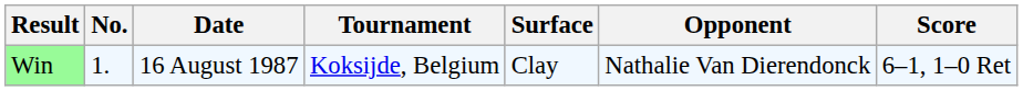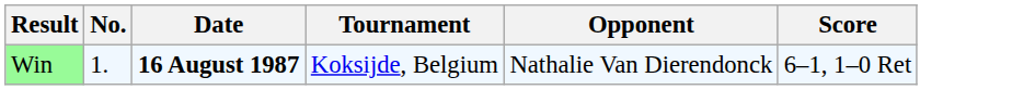 <table class="sortable wikitable" style=font-size:97%>
 <tr>
 <th>Result</th>
 <th>No.</th>
 <th>Date</th>
 <th>Tournament</th>
-<th>Surface</th>
 <th>Opponent</th>
 <th>Score</th>
 </tr>
 <tr style="background:#f0f8ff;">
 <td style="background:#98fb98;">Win</td>
 <td>1.</td>
-<td>16 August 1987</td>
+<td><strong>16 August 1987</strong></td>
 <td><a href='#'>Koksijde</a>, Belgium</td>
-<td>Clay</td>
 <td> Nathalie Van Dierendonck</td>
 <td>6–1, 1–0 Ret</td>
 </tr>
 </table>
